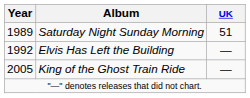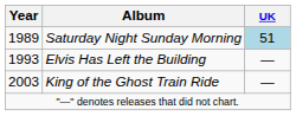 <table class="wikitable">
 <tr>
 <th>Year</th>
 <th>Album</th>
 <th style="width:45px;"><small><a href='#'>UK</a></small><br></th>
 </tr>
 <tr>
 <td>1989</td>
 <td><em>Saturday Night Sunday Morning</em></td>
-<td align=center>51</td>
+<td align=center style="background: lightblue;">51</td>
 </tr>
 <tr>
-<td>1992</td>
+<td>1993</td>
 <td><em>Elvis Has Left the Building</em></td>
 <td align=center>—</td>
 </tr>
 <tr>
-<td>2005</td>
+<td>2003</td>
 <td><em>King of the Ghost Train Ride</em></td>
 <td align=center>—</td>
 </tr>
 <tr>
 <td colspan="4" style="text-align:center; font-size:9pt;">"—" denotes releases that did not chart.</td>
 </tr>
 </table>
